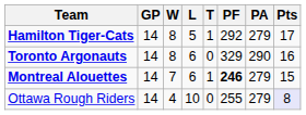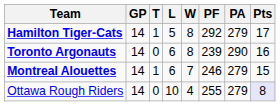 <table class="wikitable">
 <tr>
 <th>Team</th>
 <th>GP</th>
+<th>T</th>
+<th>L</th>
 <th>W</th>
-<th>L</th>
-<th>T</th>
 <th>PF</th>
 <th>PA</th>
 <th>Pts</th>
 </tr>
 <tr align="center">
 <td align="left"><strong><a href='#'>Hamilton Tiger-Cats</a></strong></td>
 <td>14</td>
+<td>1</td>
+<td>5</td>
 <td>8</td>
-<td>5</td>
-<td>1</td>
 <td>292</td>
 <td>279</td>
 <td>17</td>
 </tr>
 <tr align="center">
 <td align="left"><strong><a href='#'>Toronto Argonauts</a></strong></td>
 <td>14</td>
+<td>0</td>
+<td>6</td>
 <td>8</td>
-<td>6</td>
-<td>0</td>
-<td>329</td>
+<td>239</td>
 <td>290</td>
 <td>16</td>
 </tr>
 <tr align="center">
 <td align="left"><strong><a href='#'>Montreal Alouettes</a></strong></td>
 <td>14</td>
+<td>1</td>
+<td>6</td>
 <td>7</td>
-<td>6</td>
-<td>1</td>
-<td><strong>246</strong></td>
+<td>246</td>
 <td>279</td>
 <td>15</td>
 </tr>
 <tr align="center">
 <td align="left"><a href='#'>Ottawa Rough Riders</a></td>
 <td>14</td>
+<td>0</td>
+<td>10</td>
 <td>4</td>
-<td>10</td>
-<td>0</td>
 <td>255</td>
 <td>279</td>
 <td style="background: lavender;">8</td>
 </tr>
 </table>
